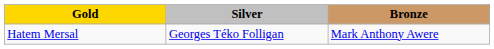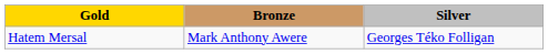 <table class="wikitable" style="text-align:left">
 <tr align="center">
 <td width=200 bgcolor=gold><strong>Gold</strong></td>
+<td width=200 bgcolor=CC9966><strong>Bronze</strong></td>
 <td width=200 bgcolor=silver><strong>Silver</strong></td>
-<td width=200 bgcolor=CC9966><strong>Bronze</strong></td>
 </tr>
 <tr>
 <td><a href='#'>Hatem Mersal</a><br><em></em></td>
+<td><a href='#'>Mark Anthony Awere</a><br><em></em></td>
 <td><a href='#'>Georges Téko Folligan</a><br><em></em></td>
-<td><a href='#'>Mark Anthony Awere</a><br><em></em></td>
 </tr>
 </table>
